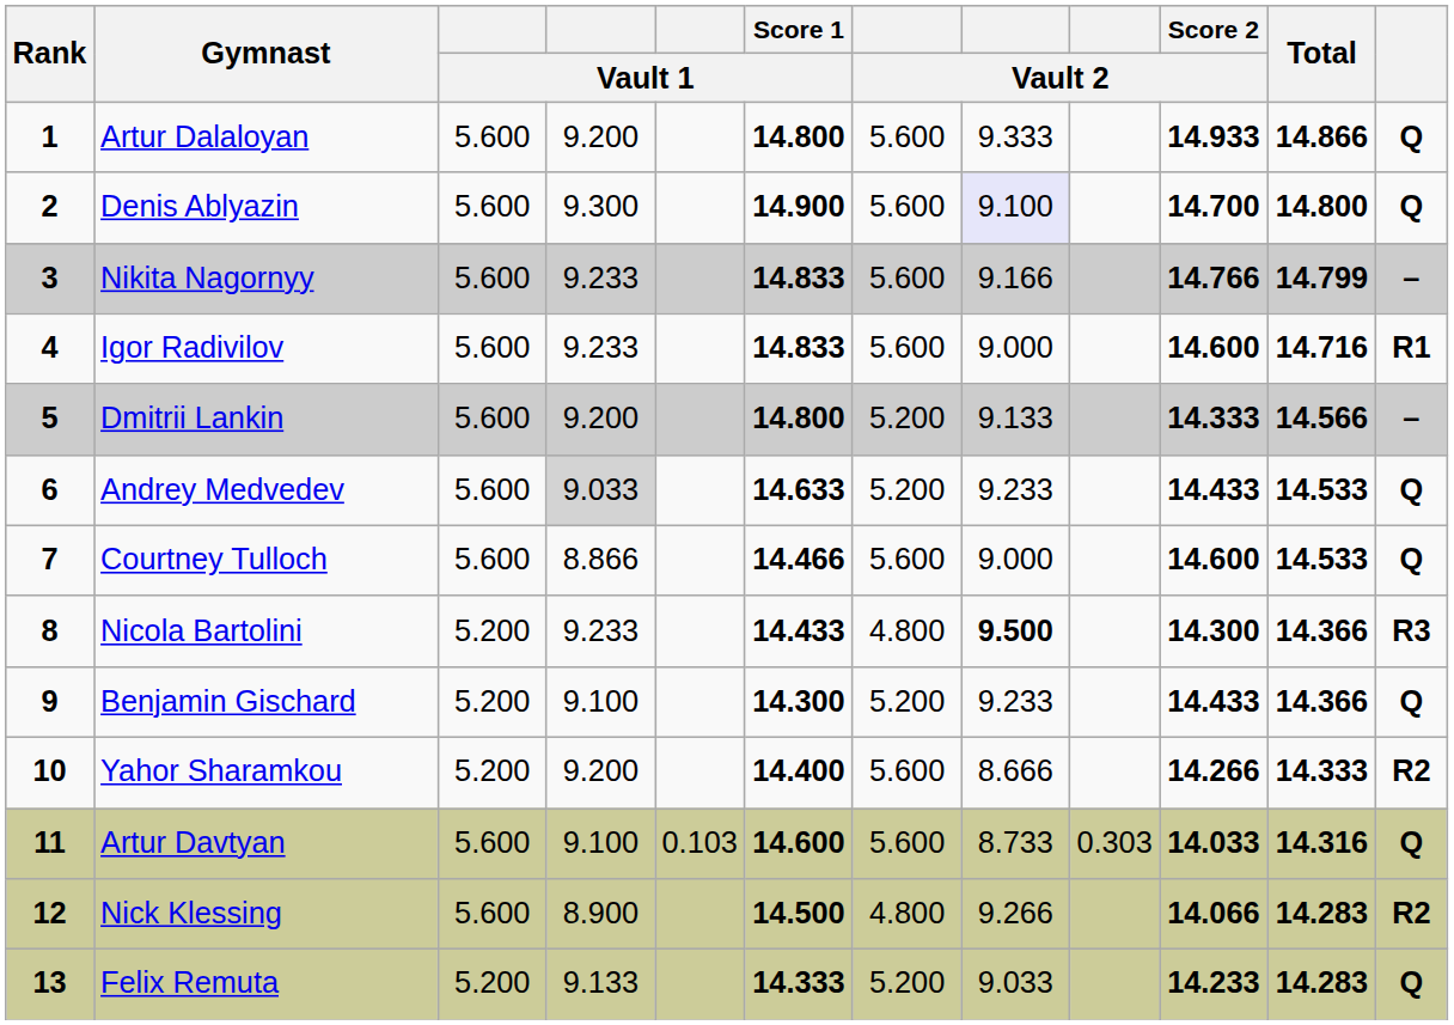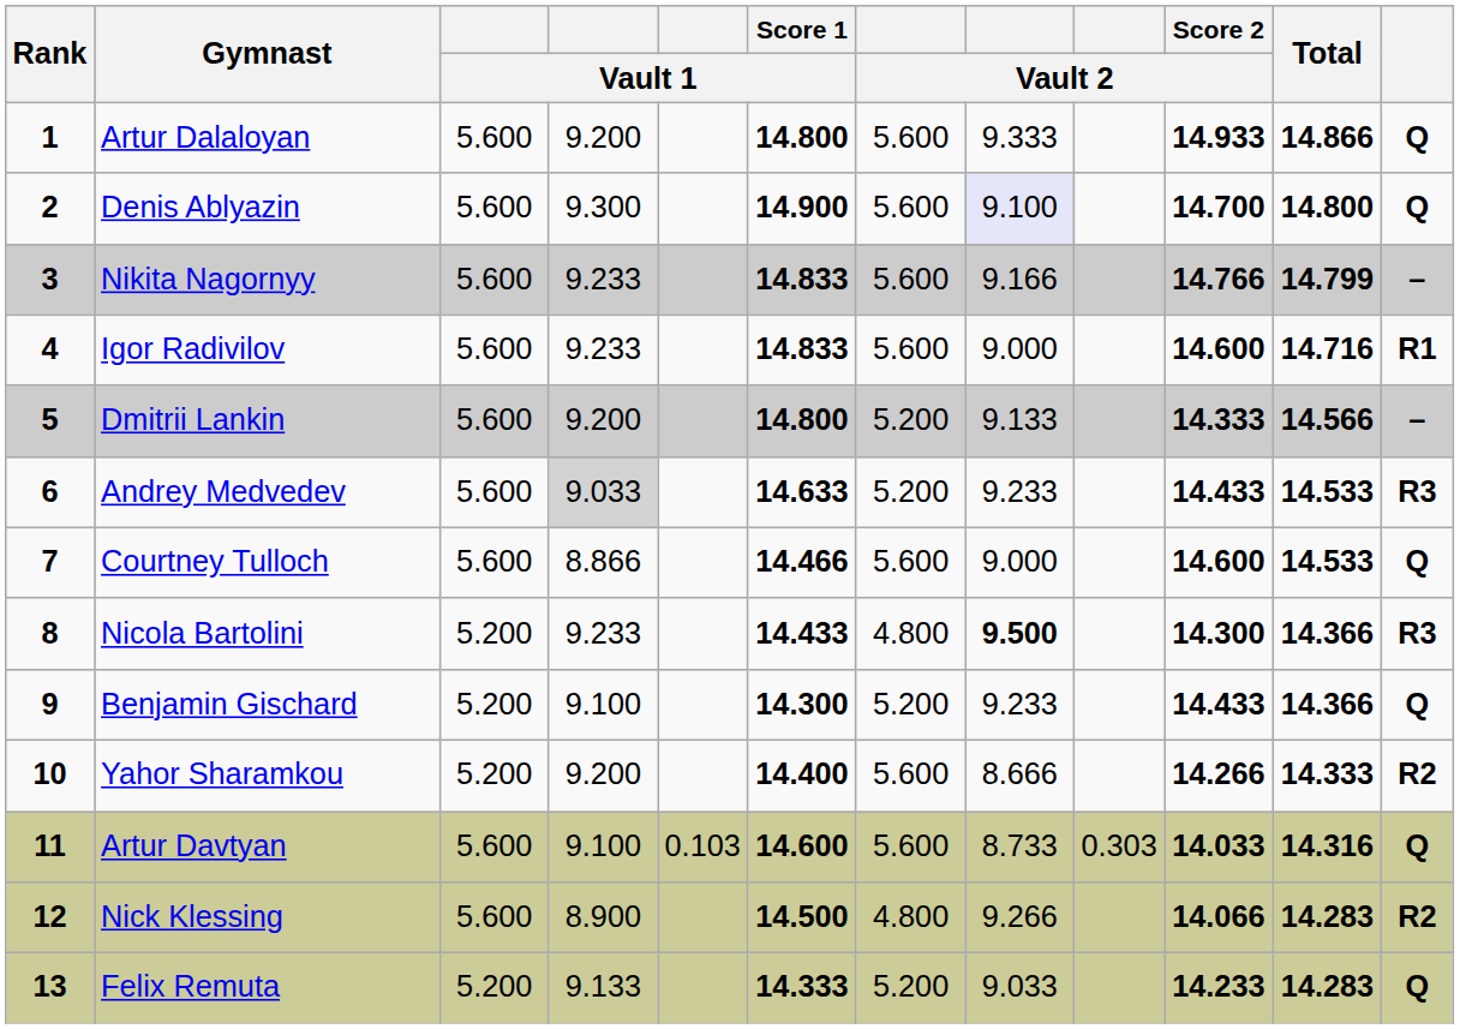 <table style="text-align:center;" class="wikitable sortable">
 <tr>
 <th style="width:15px;" rowspan="2">Rank</th>
 <th style="width:175px;" rowspan="2">Gymnast</th>
 <th style="width:50px;"><small></small></th>
 <th style="width:50px;"><small></small></th>
 <th style="width:20px;"><small></small></th>
 <th style="width:50px;"><small>Score 1</small></th>
 <th style="width:50px;"><small></small></th>
 <th style="width:50px;"><small></small></th>
 <th style="width:20px;"><small></small></th>
 <th style="width:50px;"><small>Score 2</small></th>
 <th style="width:50px;" rowspan="2">Total</th>
 <th style="width:30px;" rowspan="2"><small></small></th>
 </tr>
 <tr>
 <th colspan="4">Vault 1</th>
 <th colspan="4">Vault 2</th>
 </tr>
 <tr>
 <td scope="row" style="text-align:center"><strong>1</strong></td>
 <td style="height:30px; text-align:left;"> <a href='#'>Artur Dalaloyan</a></td>
 <td>5.600</td>
 <td>9.200</td>
 <td></td>
 <td><strong>14.800</strong></td>
 <td>5.600</td>
 <td>9.333</td>
 <td></td>
 <td><strong>14.933</strong></td>
 <td><strong>14.866</strong></td>
 <td><strong>Q</strong></td>
 </tr>
 <tr>
 <td scope="row" style="text-align:center"><strong>2</strong></td>
 <td style="height:30px; text-align:left;"> <a href='#'>Denis Ablyazin</a></td>
 <td>5.600</td>
 <td>9.300</td>
 <td></td>
 <td><strong>14.900</strong></td>
 <td>5.600</td>
 <td style="background: lavender;">9.100</td>
 <td></td>
 <td><strong>14.700</strong></td>
 <td><strong>14.800</strong></td>
 <td><strong>Q</strong></td>
 </tr>
 <tr style="background:#cccccc;">
 <td scope="row" style="text-align:center"><strong>3</strong></td>
 <td style="height:30px; text-align:left;"> <a href='#'>Nikita Nagornyy</a></td>
 <td>5.600</td>
 <td>9.233</td>
 <td></td>
 <td><strong>14.833</strong></td>
 <td>5.600</td>
 <td>9.166</td>
 <td></td>
 <td><strong>14.766</strong></td>
 <td><strong>14.799</strong></td>
 <td><strong>–</strong></td>
 </tr>
 <tr>
 <td scope="row" style="text-align:center"><strong>4</strong></td>
 <td style="height:30px; text-align:left;"> <a href='#'>Igor Radivilov</a></td>
 <td>5.600</td>
 <td>9.233</td>
 <td></td>
 <td><strong>14.833</strong></td>
 <td>5.600</td>
 <td>9.000</td>
 <td></td>
 <td><strong>14.600</strong></td>
 <td><strong>14.716</strong></td>
 <td><strong>R1</strong></td>
 </tr>
 <tr style="background:#cccccc;">
 <td scope="row" style="text-align:center"><strong>5</strong></td>
 <td style="height:30px; text-align:left;"> <a href='#'>Dmitrii Lankin</a></td>
 <td>5.600</td>
 <td>9.200</td>
 <td></td>
 <td><strong>14.800</strong></td>
 <td>5.200</td>
 <td>9.133</td>
 <td></td>
 <td><strong>14.333</strong></td>
 <td><strong>14.566</strong></td>
 <td><strong>–</strong></td>
 </tr>
 <tr>
 <td scope="row" style="text-align:center"><strong>6</strong></td>
 <td style="height:30px; text-align:left;"> <a href='#'>Andrey Medvedev</a></td>
 <td>5.600</td>
 <td style="background: lightgrey;">9.033</td>
 <td></td>
 <td><strong>14.633</strong></td>
 <td>5.200</td>
 <td>9.233</td>
 <td></td>
 <td><strong>14.433</strong></td>
 <td><strong>14.533</strong></td>
-<td><strong>Q</strong></td>
+<td><strong>R3</strong></td>
 </tr>
 <tr>
 <td scope="row" style="text-align:center"><strong>7</strong></td>
 <td style="height:30px; text-align:left;"> <a href='#'>Courtney Tulloch</a></td>
 <td>5.600</td>
 <td>8.866</td>
 <td></td>
 <td><strong>14.466</strong></td>
 <td>5.600</td>
 <td>9.000</td>
 <td></td>
 <td><strong>14.600</strong></td>
 <td><strong>14.533</strong></td>
 <td><strong>Q</strong></td>
 </tr>
 <tr>
 <td scope="row" style="text-align:center"><strong>8</strong></td>
 <td style="height:30px; text-align:left;"> <a href='#'>Nicola Bartolini</a></td>
 <td>5.200</td>
 <td>9.233</td>
 <td></td>
 <td><strong>14.433</strong></td>
 <td>4.800</td>
 <td><strong>9.500</strong></td>
 <td></td>
 <td><strong>14.300</strong></td>
 <td><strong>14.366</strong></td>
 <td><strong>R3</strong></td>
 </tr>
 <tr>
 <td scope="row" style="text-align:center"><strong>9</strong></td>
 <td style="height:30px; text-align:left;"> <a href='#'>Benjamin Gischard</a></td>
 <td>5.200</td>
 <td>9.100</td>
 <td></td>
 <td><strong>14.300</strong></td>
 <td>5.200</td>
 <td>9.233</td>
 <td></td>
 <td><strong>14.433</strong></td>
 <td><strong>14.366</strong></td>
 <td><strong>Q</strong></td>
 </tr>
 <tr>
 <td scope="row" style="text-align:center"><strong>10</strong></td>
 <td style="height:30px; text-align:left;"> <a href='#'>Yahor Sharamkou</a></td>
 <td>5.200</td>
 <td>9.200</td>
 <td></td>
 <td><strong>14.400</strong></td>
 <td>5.600</td>
 <td>8.666</td>
 <td></td>
 <td><strong>14.266</strong></td>
 <td><strong>14.333</strong></td>
 <td><strong>R2</strong></td>
 </tr>
 <tr style="background:#cccc99;">
 <td scope="row" style="text-align:center"><strong>11</strong></td>
 <td style="height:30px; text-align:left;"> <a href='#'>Artur Davtyan</a></td>
 <td>5.600</td>
 <td>9.100</td>
 <td>0.103</td>
 <td><strong>14.600</strong></td>
 <td>5.600</td>
 <td>8.733</td>
 <td>0.303</td>
 <td><strong>14.033</strong></td>
 <td><strong>14.316</strong></td>
 <td><strong>Q</strong></td>
 </tr>
 <tr style="background:#cccc99;">
 <td scope="row" style="text-align:center"><strong>12</strong></td>
 <td style="height:30px; text-align:left;"> <a href='#'>Nick Klessing</a></td>
 <td>5.600</td>
 <td>8.900</td>
 <td></td>
 <td><strong>14.500</strong></td>
 <td>4.800</td>
 <td>9.266</td>
 <td></td>
 <td><strong>14.066</strong></td>
 <td><strong>14.283</strong></td>
 <td><strong>R2</strong></td>
 </tr>
 <tr style="background:#cccc99;">
 <td scope="row" style="text-align:center"><strong>13</strong></td>
 <td style="height:30px; text-align:left;"> <a href='#'>Felix Remuta</a></td>
 <td>5.200</td>
 <td>9.133</td>
 <td></td>
 <td><strong>14.333</strong></td>
 <td>5.200</td>
 <td>9.033</td>
 <td></td>
 <td><strong>14.233</strong></td>
 <td><strong>14.283</strong></td>
 <td><strong>Q</strong></td>
 </tr>
 </table>
